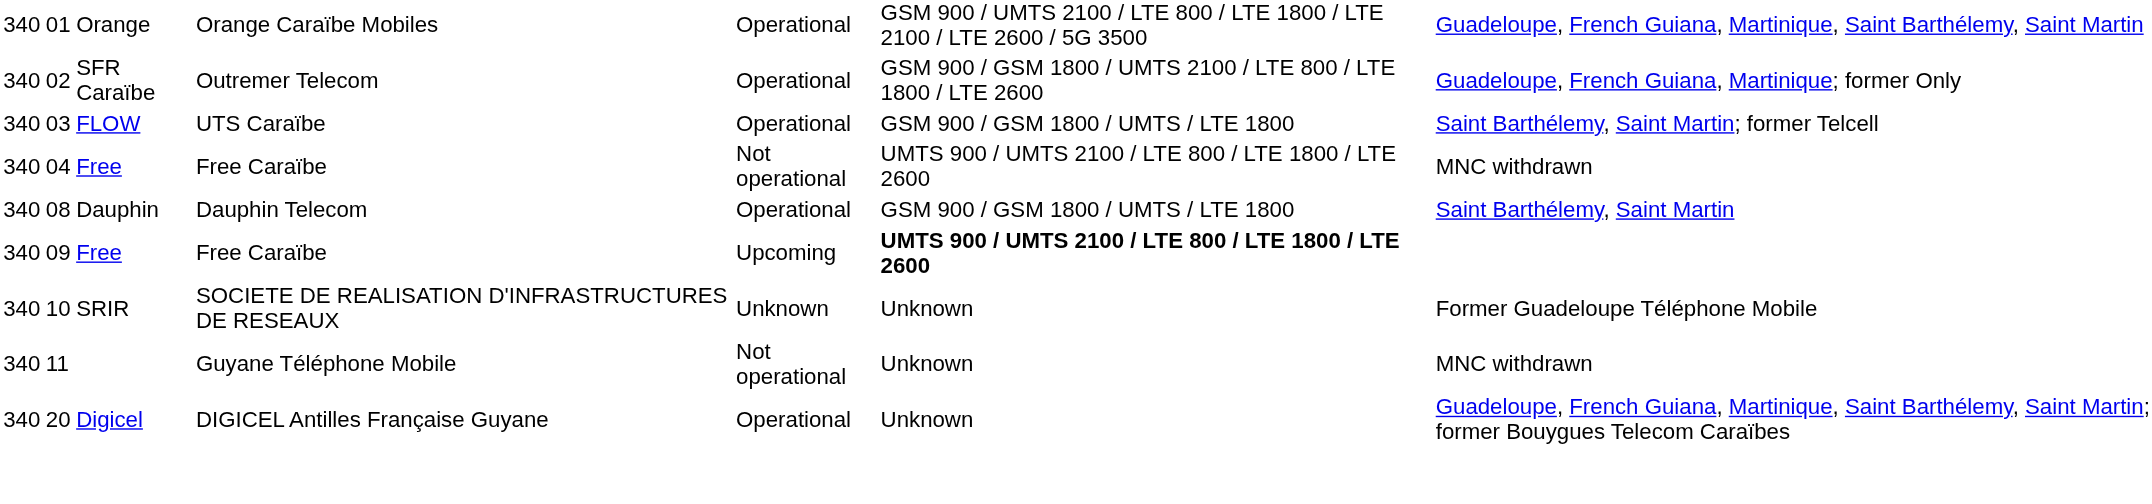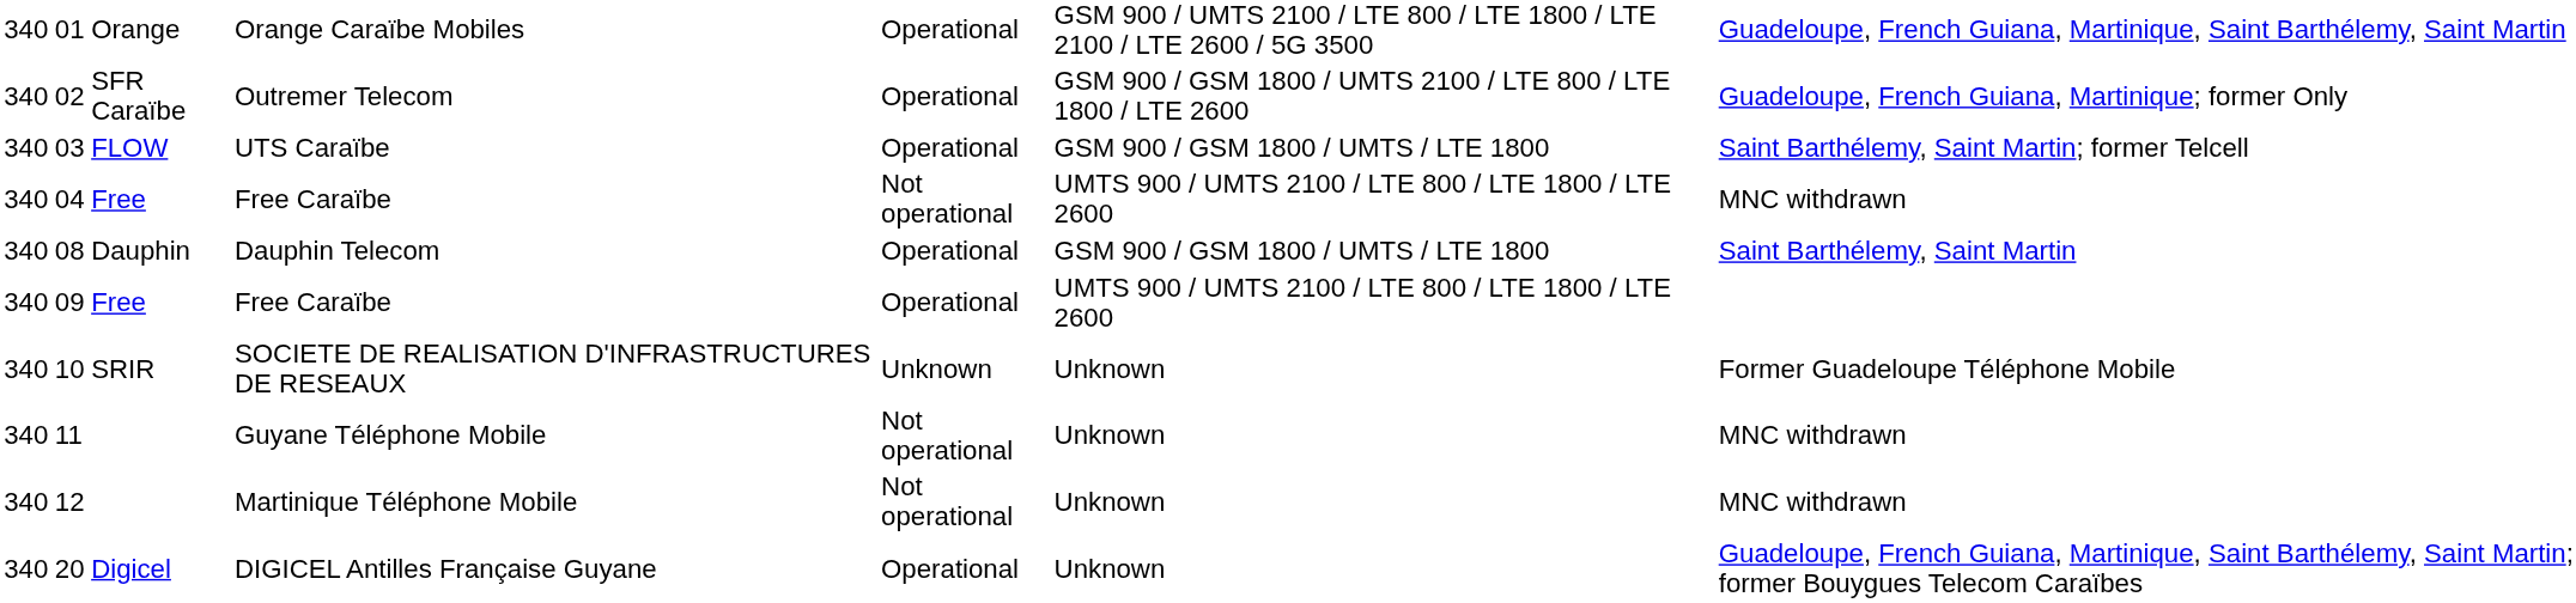 <table>
 <tr>
 <td>340</td>
 <td>01</td>
 <td>Orange</td>
 <td>Orange Caraïbe Mobiles</td>
 <td>Operational</td>
 <td>GSM 900 / UMTS 2100 / LTE 800 / LTE 1800 / LTE 2100 / LTE 2600 / 5G 3500</td>
 <td><a href='#'>Guadeloupe</a>, <a href='#'>French Guiana</a>, <a href='#'>Martinique</a>, <a href='#'>Saint Barthélemy</a>, <a href='#'>Saint Martin</a></td>
 </tr>
 <tr>
 <td>340</td>
 <td>02</td>
 <td>SFR Caraïbe</td>
 <td>Outremer Telecom</td>
 <td>Operational</td>
 <td>GSM 900 / GSM 1800 / UMTS 2100 / LTE 800 / LTE 1800 / LTE 2600</td>
 <td><a href='#'>Guadeloupe</a>, <a href='#'>French Guiana</a>, <a href='#'>Martinique</a>; former Only</td>
 </tr>
 <tr>
 <td>340</td>
 <td>03</td>
 <td><a href='#'>FLOW</a></td>
 <td>UTS Caraïbe</td>
 <td>Operational</td>
 <td>GSM 900 / GSM 1800 / UMTS / LTE 1800</td>
 <td><a href='#'>Saint Barthélemy</a>, <a href='#'>Saint Martin</a>; former Telcell </td>
 </tr>
 <tr>
 <td>340</td>
 <td>04</td>
 <td><a href='#'>Free</a></td>
 <td>Free Caraïbe</td>
 <td>Not operational</td>
 <td>UMTS 900 / UMTS 2100 / LTE 800 / LTE 1800 / LTE 2600</td>
 <td>MNC withdrawn</td>
 </tr>
 <tr>
 <td>340</td>
 <td>08</td>
 <td>Dauphin</td>
 <td>Dauphin Telecom</td>
 <td>Operational</td>
 <td>GSM 900 / GSM 1800 / UMTS / LTE 1800</td>
 <td><a href='#'>Saint Barthélemy</a>, <a href='#'>Saint Martin</a></td>
 </tr>
 <tr>
 <td>340</td>
 <td>09</td>
 <td><a href='#'>Free</a></td>
 <td>Free Caraïbe</td>
-<td>Upcoming</td>
-<td><strong>UMTS 900 / UMTS 2100 / LTE 800 / LTE 1800 / LTE 2600</strong></td>
+<td>Operational</td>
+<td>UMTS 900 / UMTS 2100 / LTE 800 / LTE 1800 / LTE 2600</td>
 <td></td>
 </tr>
 <tr>
 <td>340</td>
 <td>10</td>
 <td>SRIR</td>
 <td>SOCIETE DE REALISATION D'INFRASTRUCTURES DE RESEAUX</td>
 <td>Unknown</td>
 <td>Unknown</td>
 <td>Former Guadeloupe Téléphone Mobile</td>
 </tr>
 <tr>
 <td>340</td>
 <td>11</td>
 <td></td>
 <td>Guyane Téléphone Mobile</td>
 <td>Not operational</td>
 <td>Unknown</td>
 <td> MNC withdrawn</td>
 </tr>
 <tr>
 <td>340</td>
+<td>12</td>
+<td></td>
+<td>Martinique Téléphone Mobile</td>
+<td>Not operational</td>
+<td>Unknown</td>
+<td> MNC withdrawn</td>
+</tr>
+<tr>
+<td>340</td>
 <td>20</td>
 <td><a href='#'>Digicel</a></td>
 <td>DIGICEL Antilles Française Guyane</td>
 <td>Operational</td>
 <td>Unknown</td>
 <td><a href='#'>Guadeloupe</a>, <a href='#'>French Guiana</a>, <a href='#'>Martinique</a>, <a href='#'>Saint Barthélemy</a>, <a href='#'>Saint Martin</a>; former Bouygues Telecom Caraïbes </td>
 </tr>
 </table>
